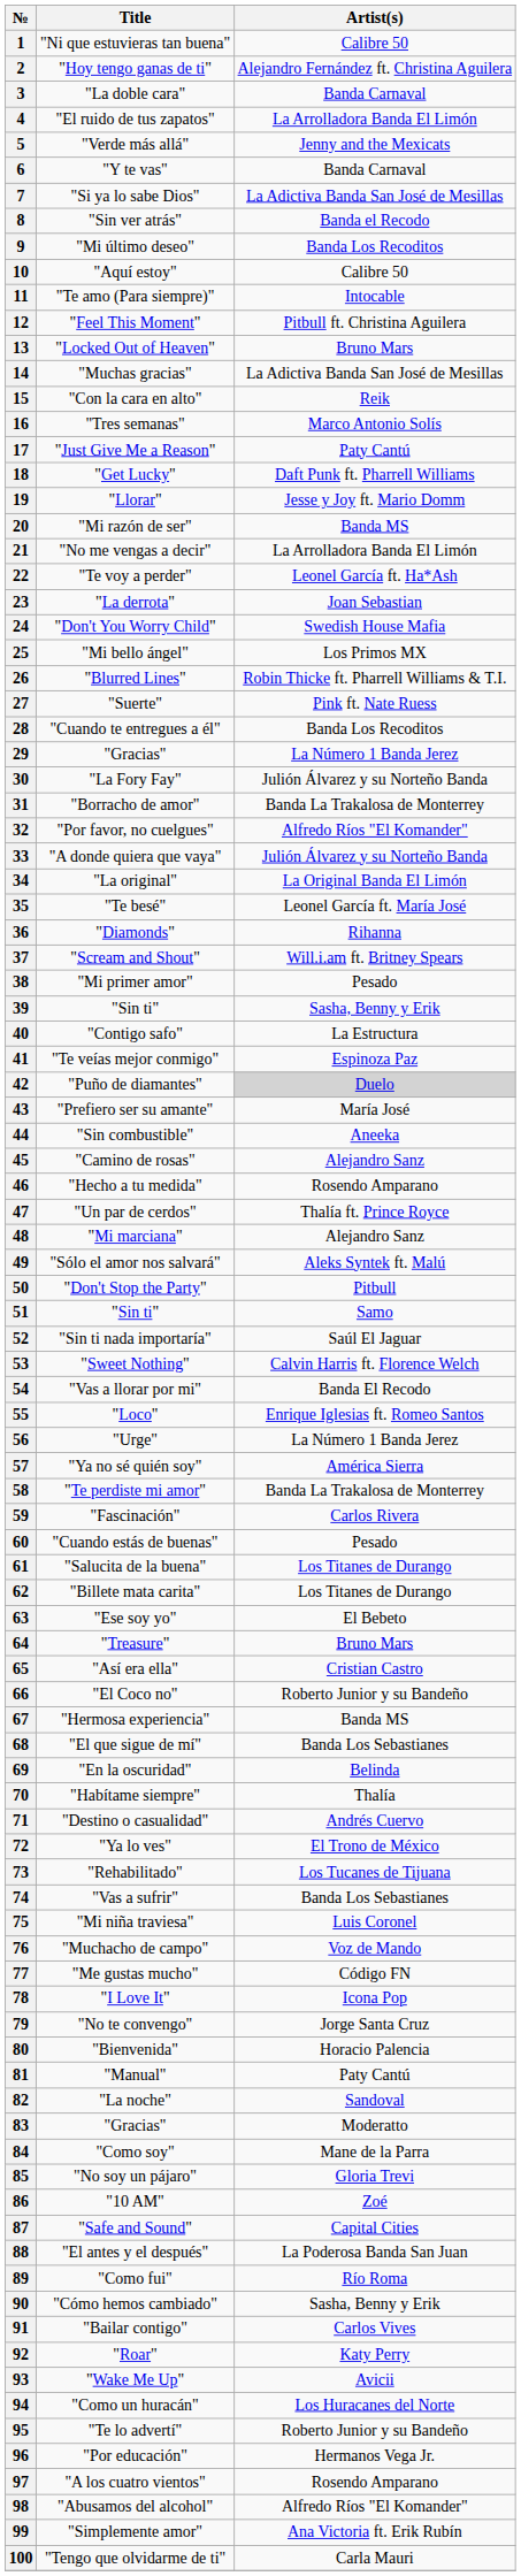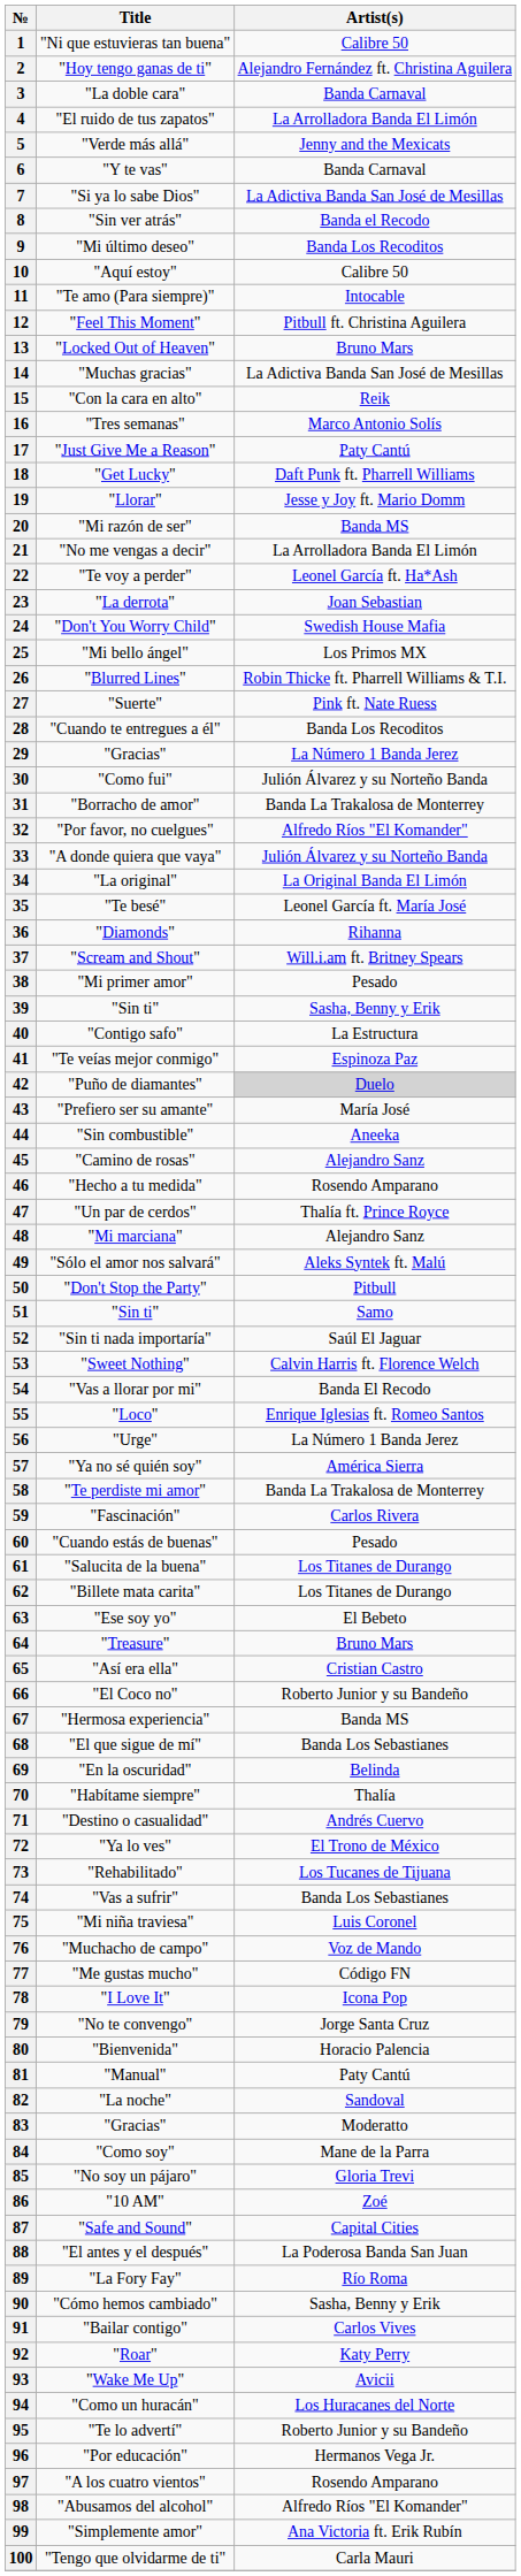 <table class="wikitable sortable" style="text-align: center">
 <tr>
 <th scope="col">№</th>
 <th scope="col">Title</th>
 <th scope="col">Artist(s)</th>
 </tr>
 <tr>
 <th scope="row">1</th>
 <td>"Ni que estuvieras tan buena"</td>
 <td><a href='#'>Calibre 50</a></td>
 </tr>
 <tr>
 <th scope="row">2</th>
 <td>"<a href='#'>Hoy tengo ganas de ti</a>"</td>
 <td><a href='#'>Alejandro Fernández</a> ft. <a href='#'>Christina Aguilera</a></td>
 </tr>
 <tr>
 <th scope="row">3</th>
 <td>"La doble cara"</td>
 <td><a href='#'>Banda Carnaval</a></td>
 </tr>
 <tr>
 <th scope="row">4</th>
 <td>"El ruido de tus zapatos"</td>
 <td><a href='#'>La Arrolladora Banda El Limón</a></td>
 </tr>
 <tr>
 <th scope="row">5</th>
 <td>"Verde más allá"</td>
 <td><a href='#'>Jenny and the Mexicats</a></td>
 </tr>
 <tr>
 <th scope="row">6</th>
 <td>"Y te vas"</td>
 <td>Banda Carnaval</td>
 </tr>
 <tr>
 <th scope="row">7</th>
 <td>"Si ya lo sabe Dios"</td>
 <td><a href='#'>La Adictiva Banda San José de Mesillas</a></td>
 </tr>
 <tr>
 <th scope="row">8</th>
 <td>"Sin ver atrás"</td>
 <td><a href='#'>Banda el Recodo</a></td>
 </tr>
 <tr>
 <th scope="row">9</th>
 <td>"Mi último deseo"</td>
 <td><a href='#'>Banda Los Recoditos</a></td>
 </tr>
 <tr>
 <th scope="row">10</th>
 <td>"Aquí estoy"</td>
 <td>Calibre 50</td>
 </tr>
 <tr>
 <th scope="row">11</th>
 <td>"Te amo (Para siempre)"</td>
 <td><a href='#'>Intocable</a></td>
 </tr>
 <tr>
 <th scope="row">12</th>
 <td>"<a href='#'>Feel This Moment</a>"</td>
 <td><a href='#'>Pitbull</a> ft. Christina Aguilera</td>
 </tr>
 <tr>
 <th scope="row">13</th>
 <td>"<a href='#'>Locked Out of Heaven</a>"</td>
 <td><a href='#'>Bruno Mars</a></td>
 </tr>
 <tr>
 <th scope="row">14</th>
 <td>"Muchas gracias"</td>
 <td>La Adictiva Banda San José de Mesillas</td>
 </tr>
 <tr>
 <th scope="row">15</th>
 <td>"Con la cara en alto"</td>
 <td><a href='#'>Reik</a></td>
 </tr>
 <tr>
 <th scope="row">16</th>
 <td>"Tres semanas"</td>
 <td><a href='#'>Marco Antonio Solís</a></td>
 </tr>
 <tr>
 <th scope="row">17</th>
 <td>"<a href='#'>Just Give Me a Reason</a>"</td>
 <td><a href='#'>Paty Cantú</a></td>
 </tr>
 <tr>
 <th scope="row">18</th>
 <td>"<a href='#'>Get Lucky</a>"</td>
 <td><a href='#'>Daft Punk</a> ft. <a href='#'>Pharrell Williams</a></td>
 </tr>
 <tr>
 <th scope="row">19</th>
 <td>"<a href='#'>Llorar</a>"</td>
 <td><a href='#'>Jesse y Joy</a> ft. <a href='#'>Mario Domm</a></td>
 </tr>
 <tr>
 <th scope="row">20</th>
 <td>"Mi razón de ser"</td>
 <td><a href='#'>Banda MS</a></td>
 </tr>
 <tr>
 <th scope="row">21</th>
 <td>"No me vengas a decir"</td>
 <td>La Arrolladora Banda El Limón</td>
 </tr>
 <tr>
 <th scope="row">22</th>
 <td>"Te voy a perder"</td>
 <td><a href='#'>Leonel García</a> ft. <a href='#'>Ha*Ash</a></td>
 </tr>
 <tr>
 <th scope="row">23</th>
 <td>"<a href='#'>La derrota</a>"</td>
 <td><a href='#'>Joan Sebastian</a></td>
 </tr>
 <tr>
 <th scope="row">24</th>
 <td>"<a href='#'>Don't You Worry Child</a>"</td>
 <td><a href='#'>Swedish House Mafia</a></td>
 </tr>
 <tr>
 <th scope="row">25</th>
 <td>"Mi bello ángel"</td>
 <td>Los Primos MX</td>
 </tr>
 <tr>
 <th scope="row">26</th>
 <td>"<a href='#'>Blurred Lines</a>"</td>
 <td><a href='#'>Robin Thicke</a> ft. Pharrell Williams & T.I.</td>
 </tr>
 <tr>
 <th scope="row">27</th>
 <td>"Suerte"</td>
 <td><a href='#'>Pink</a> ft. <a href='#'>Nate Ruess</a></td>
 </tr>
 <tr>
 <th scope="row">28</th>
 <td>"Cuando te entregues a él"</td>
 <td>Banda Los Recoditos</td>
 </tr>
 <tr>
 <th scope="row">29</th>
 <td>"Gracias"</td>
 <td><a href='#'>La Número 1 Banda Jerez</a></td>
 </tr>
 <tr>
 <th scope="row">30</th>
-<td>"La Fory Fay"</td>
+<td>"Como fui"</td>
 <td>Julión Álvarez y su Norteño Banda</td>
 </tr>
 <tr>
 <th scope="row">31</th>
 <td>"Borracho de amor"</td>
 <td>Banda La Trakalosa de Monterrey</td>
 </tr>
 <tr>
 <th scope="row">32</th>
 <td>"Por favor, no cuelgues"</td>
 <td><a href='#'>Alfredo Ríos "El Komander"</a></td>
 </tr>
 <tr>
 <th scope="row">33</th>
 <td>"A donde quiera que vaya"</td>
 <td><a href='#'>Julión Álvarez y su Norteño Banda</a></td>
 </tr>
 <tr>
 <th scope="row">34</th>
 <td>"La original"</td>
 <td><a href='#'>La Original Banda El Limón</a></td>
 </tr>
 <tr>
 <th scope="row">35</th>
 <td>"Te besé"</td>
 <td>Leonel García ft. <a href='#'>María José</a></td>
 </tr>
 <tr>
 <th scope="row">36</th>
 <td>"<a href='#'>Diamonds</a>"</td>
 <td><a href='#'>Rihanna</a></td>
 </tr>
 <tr>
 <th scope="row">37</th>
 <td>"<a href='#'>Scream and Shout</a>"</td>
 <td><a href='#'>Will.i.am</a> ft. <a href='#'>Britney Spears</a></td>
 </tr>
 <tr>
 <th scope="row">38</th>
 <td>"Mi primer amor"</td>
 <td>Pesado</td>
 </tr>
 <tr>
 <th scope="row">39</th>
 <td>"Sin ti"</td>
 <td><a href='#'>Sasha, Benny y Erik</a></td>
 </tr>
 <tr>
 <th scope="row">40</th>
 <td>"Contigo safo"</td>
 <td>La Estructura</td>
 </tr>
 <tr>
 <th scope="row">41</th>
 <td>"Te veías mejor conmigo"</td>
 <td><a href='#'>Espinoza Paz</a></td>
 </tr>
 <tr>
 <th scope="row">42</th>
 <td>"Puño de diamantes"</td>
 <td style="background: lightgrey;"><a href='#'>Duelo</a></td>
 </tr>
 <tr>
 <th scope="row">43</th>
 <td>"Prefiero ser su amante"</td>
 <td>María José</td>
 </tr>
 <tr>
 <th scope="row">44</th>
 <td>"Sin combustible"</td>
 <td><a href='#'>Aneeka</a></td>
 </tr>
 <tr>
 <th scope="row">45</th>
 <td>"Camino de rosas"</td>
 <td><a href='#'>Alejandro Sanz</a></td>
 </tr>
 <tr>
 <th scope="row">46</th>
 <td>"Hecho a tu medida"</td>
 <td>Rosendo Amparano</td>
 </tr>
 <tr>
 <th scope="row">47</th>
 <td>"Un par de cerdos"</td>
 <td>Thalía ft. <a href='#'>Prince Royce</a></td>
 </tr>
 <tr>
 <th scope="row">48</th>
 <td>"<a href='#'>Mi marciana</a>"</td>
 <td>Alejandro Sanz</td>
 </tr>
 <tr>
 <th scope="row">49</th>
 <td>"Sólo el amor nos salvará"</td>
 <td><a href='#'>Aleks Syntek</a> ft. <a href='#'>Malú</a></td>
 </tr>
 <tr>
 <th scope="row">50</th>
 <td>"<a href='#'>Don't Stop the Party</a>"</td>
 <td><a href='#'>Pitbull</a></td>
 </tr>
 <tr>
 <th scope="row">51</th>
 <td>"<a href='#'>Sin ti</a>"</td>
 <td><a href='#'>Samo</a></td>
 </tr>
 <tr>
 <th scope="row">52</th>
 <td>"Sin ti nada importaría"</td>
 <td>Saúl El Jaguar</td>
 </tr>
 <tr>
 <th scope="row">53</th>
 <td>"<a href='#'>Sweet Nothing</a>"</td>
 <td><a href='#'>Calvin Harris</a> ft. <a href='#'>Florence Welch</a></td>
 </tr>
 <tr>
 <th scope="row">54</th>
 <td>"Vas a llorar por mi"</td>
 <td>Banda El Recodo</td>
 </tr>
 <tr>
 <th scope="row">55</th>
 <td>"<a href='#'>Loco</a>"</td>
 <td><a href='#'>Enrique Iglesias</a> ft. <a href='#'>Romeo Santos</a></td>
 </tr>
 <tr>
 <th scope="row">56</th>
 <td>"Urge"</td>
 <td>La Número 1 Banda Jerez</td>
 </tr>
 <tr>
 <th scope="row">57</th>
 <td>"Ya no sé quién soy"</td>
 <td><a href='#'>América Sierra</a></td>
 </tr>
 <tr>
 <th scope="row">58</th>
 <td>"<a href='#'>Te perdiste mi amor</a>"</td>
 <td>Banda La Trakalosa de Monterrey</td>
 </tr>
 <tr>
 <th scope="row">59</th>
 <td>"Fascinación"</td>
 <td><a href='#'>Carlos Rivera</a></td>
 </tr>
 <tr>
 <th scope="row">60</th>
 <td>"Cuando estás de buenas"</td>
 <td>Pesado</td>
 </tr>
 <tr>
 <th scope="row">61</th>
 <td>"Salucita de la buena"</td>
 <td><a href='#'>Los Titanes de Durango</a></td>
 </tr>
 <tr>
 <th scope="row">62</th>
 <td>"Billete mata carita"</td>
 <td>Los Titanes de Durango</td>
 </tr>
 <tr>
 <th scope="row">63</th>
 <td>"Ese soy yo"</td>
 <td>El Bebeto</td>
 </tr>
 <tr>
 <th scope="row">64</th>
 <td>"<a href='#'>Treasure</a>"</td>
 <td><a href='#'>Bruno Mars</a></td>
 </tr>
 <tr>
 <th scope="row">65</th>
 <td>"Así era ella"</td>
 <td><a href='#'>Cristian Castro</a></td>
 </tr>
 <tr>
 <th scope="row">66</th>
 <td>"El Coco no"</td>
 <td>Roberto Junior y su Bandeño</td>
 </tr>
 <tr>
 <th scope="row">67</th>
 <td>"Hermosa experiencia"</td>
 <td>Banda MS</td>
 </tr>
 <tr>
 <th scope="row">68</th>
 <td>"El que sigue de mí"</td>
 <td>Banda Los Sebastianes</td>
 </tr>
 <tr>
 <th scope="row">69</th>
 <td>"En la oscuridad"</td>
 <td><a href='#'>Belinda</a></td>
 </tr>
 <tr>
 <th scope="row">70</th>
 <td>"Habítame siempre"</td>
 <td>Thalía</td>
 </tr>
 <tr>
 <th scope="row">71</th>
 <td>"Destino o casualidad"</td>
 <td><a href='#'>Andrés Cuervo</a></td>
 </tr>
 <tr>
 <th scope="row">72</th>
 <td>"Ya lo ves"</td>
 <td><a href='#'>El Trono de México</a></td>
 </tr>
 <tr>
 <th scope="row">73</th>
 <td>"Rehabilitado"</td>
 <td><a href='#'>Los Tucanes de Tijuana</a></td>
 </tr>
 <tr>
 <th scope="row">74</th>
 <td>"Vas a sufrir"</td>
 <td>Banda Los Sebastianes</td>
 </tr>
 <tr>
 <th scope="row">75</th>
 <td>"Mi niña traviesa"</td>
 <td><a href='#'>Luis Coronel</a></td>
 </tr>
 <tr>
 <th scope="row">76</th>
 <td>"Muchacho de campo"</td>
 <td><a href='#'>Voz de Mando</a></td>
 </tr>
 <tr>
 <th scope="row">77</th>
 <td>"Me gustas mucho"</td>
 <td>Código FN</td>
 </tr>
 <tr>
 <th scope="row">78</th>
 <td>"<a href='#'>I Love It</a>"</td>
 <td><a href='#'>Icona Pop</a></td>
 </tr>
 <tr>
 <th scope="row">79</th>
 <td>"No te convengo"</td>
 <td>Jorge Santa Cruz</td>
 </tr>
 <tr>
 <th scope="row">80</th>
 <td>"Bienvenida"</td>
 <td>Horacio Palencia</td>
 </tr>
 <tr>
 <th scope="row">81</th>
 <td>"Manual"</td>
 <td>Paty Cantú</td>
 </tr>
 <tr>
 <th scope="row">82</th>
 <td>"La noche"</td>
 <td><a href='#'>Sandoval</a></td>
 </tr>
 <tr>
 <th scope="row">83</th>
 <td>"Gracias"</td>
 <td>Moderatto</td>
 </tr>
 <tr>
 <th scope="row">84</th>
 <td>"Como soy"</td>
 <td>Mane de la Parra</td>
 </tr>
 <tr>
 <th scope="row">85</th>
 <td>"No soy un pájaro"</td>
 <td><a href='#'>Gloria Trevi</a></td>
 </tr>
 <tr>
 <th scope="row">86</th>
 <td>"10 AM"</td>
 <td><a href='#'>Zoé</a></td>
 </tr>
 <tr>
 <th scope="row">87</th>
 <td>"<a href='#'>Safe and Sound</a>"</td>
 <td><a href='#'>Capital Cities</a></td>
 </tr>
 <tr>
 <th scope="row">88</th>
 <td>"El antes y el después"</td>
 <td>La Poderosa Banda San Juan</td>
 </tr>
 <tr>
 <th scope="row">89</th>
-<td>"Como fui"</td>
+<td>"La Fory Fay"</td>
 <td><a href='#'>Río Roma</a></td>
 </tr>
 <tr>
 <th scope="row">90</th>
 <td>"Cómo hemos cambiado"</td>
 <td>Sasha, Benny y Erik</td>
 </tr>
 <tr>
 <th scope="row">91</th>
 <td>"Bailar contigo"</td>
 <td><a href='#'>Carlos Vives</a></td>
 </tr>
 <tr>
 <th scope="row">92</th>
 <td>"<a href='#'>Roar</a>"</td>
 <td><a href='#'>Katy Perry</a></td>
 </tr>
 <tr>
 <th scope="row">93</th>
 <td>"<a href='#'>Wake Me Up</a>"</td>
 <td><a href='#'>Avicii</a></td>
 </tr>
 <tr>
 <th scope="row">94</th>
 <td>"Como un huracán"</td>
 <td><a href='#'>Los Huracanes del Norte</a></td>
 </tr>
 <tr>
 <th scope="row">95</th>
 <td>"Te lo advertí"</td>
 <td>Roberto Junior y su Bandeño</td>
 </tr>
 <tr>
 <th scope="row">96</th>
 <td>"Por educación"</td>
 <td>Hermanos Vega Jr.</td>
 </tr>
 <tr>
 <th scope="row">97</th>
 <td>"A los cuatro vientos"</td>
 <td>Rosendo Amparano</td>
 </tr>
 <tr>
 <th scope="row">98</th>
 <td>"Abusamos del alcohol"</td>
 <td>Alfredo Ríos "El Komander"</td>
 </tr>
 <tr>
 <th scope="row">99</th>
 <td>"Simplemente amor"</td>
 <td><a href='#'>Ana Victoria</a> ft. Erik Rubín</td>
 </tr>
 <tr>
 <th scope="row">100</th>
 <td>"Tengo que olvidarme de ti"</td>
 <td>Carla Mauri</td>
 </tr>
 <tr>
 </tr>
 </table>
